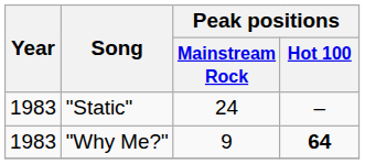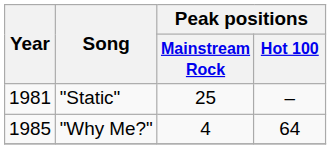 <table class="wikitable">
 <tr>
 <th rowspan="2">Year</th>
 <th rowspan="2">Song</th>
 <th colspan="8">Peak positions</th>
 </tr>
 <tr style="font-size:85%;line-height:1.3;vertical-align:top">
 <th style="width:4em"><a href='#'>Mainstream Rock</a></th>
 <th style="width:4em"><a href='#'>Hot 100</a><br></th>
 </tr>
 <tr>
-<td>1983</td>
+<td>1981</td>
 <td>"Static"</td>
-<td align="center">24</td>
+<td align="center">25</td>
 <td align="center">–</td>
 </tr>
 <tr>
-<td>1983</td>
+<td>1985</td>
 <td>"Why Me?"</td>
-<td align="center">9</td>
-<td align="center"><strong>64</strong></td>
+<td align="center">4</td>
+<td align="center">64</td>
 </tr>
 <tr>
 </tr>
 </table>
